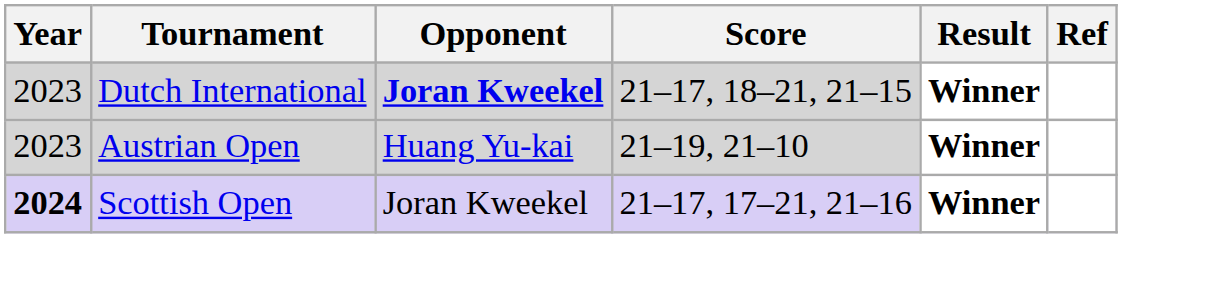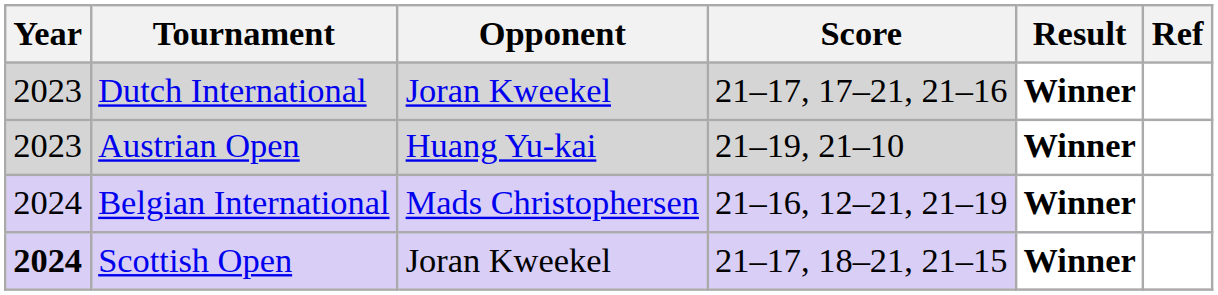 <table class="sortable wikitable" style="font-size: 90%;">
 <tr>
 <th>Year</th>
 <th>Tournament</th>
 <th>Opponent</th>
 <th>Score</th>
 <th>Result</th>
 <th>Ref</th>
 </tr>
 <tr style="background:#D5D5D5">
 <td align="center">2023</td>
 <td align="left"><a href='#'>Dutch International</a></td>
-<td align="left"><strong> <a href='#'>Joran Kweekel</a></strong></td>
-<td align="left">21–17, 18–21, 21–15</td>
+<td align="left"> <a href='#'>Joran Kweekel</a></td>
+<td align="left">21–17, 17–21, 21–16</td>
 <td style="text-align:left; background:white"> <strong>Winner</strong></td>
 <td style="text-align:center; background:white"></td>
 </tr>
 <tr style="background:#D5D5D5">
 <td align="center">2023</td>
 <td align="left"><a href='#'>Austrian Open</a></td>
 <td align="left"> <a href='#'>Huang Yu-kai</a></td>
 <td align="left">21–19, 21–10</td>
 <td style="text-align:left; background:white"> <strong>Winner</strong></td>
 <td style="text-align:center; background:white"></td>
 </tr>
 <tr style="background:#D8CEF6">
+<td align="center">2024</td>
+<td align="left"><a href='#'>Belgian International</a></td>
+<td align="left"> <a href='#'>Mads Christophersen</a></td>
+<td align="left">21–16, 12–21, 21–19</td>
+<td style="text-align:left; background:white"> <strong>Winner</strong></td>
+<td style="text-align:center; background:white"></td>
+</tr>
+<tr style="background:#D8CEF6">
 <td align="center"><strong>2024</strong></td>
 <td align="left"><a href='#'>Scottish Open</a></td>
 <td align="left"> Joran Kweekel</td>
-<td align="left">21–17, 17–21, 21–16</td>
+<td align="left">21–17, 18–21, 21–15</td>
 <td style="text-align:left; background:white"> <strong>Winner</strong></td>
 <td style="text-align:center; background:white"></td>
 </tr>
 </table>
